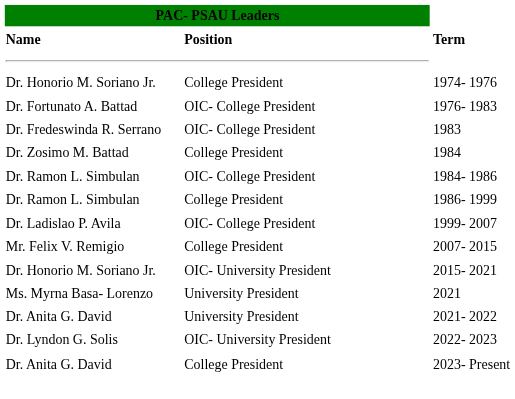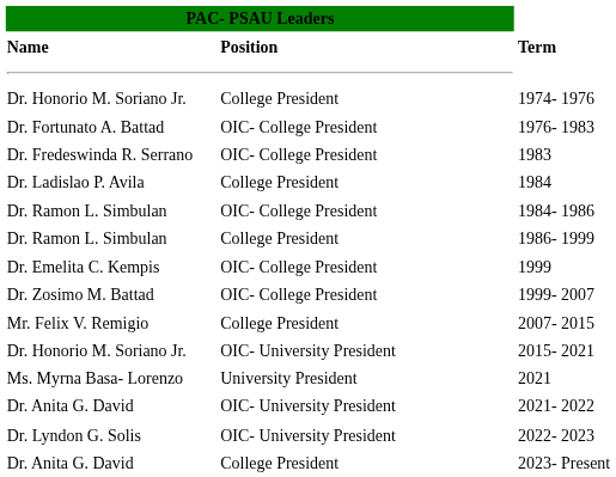 <table class="toccolours" style="float:right; margin-left:2em; font-size:90%; line-height:1.4em; width:580px;">
 <tr>
 <th colspan="2" style="text-align: center;background-color:green"><span><strong>PAC- PSAU Leaders</strong></span></th>
 </tr>
 <tr>
 <td scope="col" width="180"><strong>Name</strong></td>
 <td><strong>Position</strong></td>
 <td><strong>Term</strong></td>
 </tr>
 <tr>
 <td colspan="2"><hr></td>
 </tr>
 <tr>
 <td>Dr. Honorio M. Soriano Jr.</td>
 <td>College President</td>
 <td>1974- 1976</td>
 </tr>
 <tr>
 <td>Dr. Fortunato A. Battad</td>
 <td>OIC- College President</td>
 <td>1976- 1983</td>
 </tr>
 <tr>
 <td>Dr. Fredeswinda R. Serrano</td>
 <td>OIC- College President</td>
 <td>1983</td>
 </tr>
 <tr>
-<td>Dr. Zosimo M. Battad</td>
+<td>Dr. Ladislao P. Avila</td>
 <td>College President</td>
 <td>1984</td>
 </tr>
 <tr>
 <td>Dr. Ramon L. Simbulan</td>
 <td>OIC- College President</td>
 <td>1984- 1986</td>
 </tr>
 <tr>
 <td>Dr. Ramon L. Simbulan</td>
 <td>College President</td>
 <td>1986- 1999</td>
 </tr>
 <tr>
-<td>Dr. Ladislao P. Avila</td>
+<td>Dr. Emelita C. Kempis</td>
+<td>OIC- College President</td>
+<td>1999</td>
+</tr>
+<tr>
+<td>Dr. Zosimo M. Battad</td>
 <td>OIC- College President</td>
 <td>1999- 2007</td>
 </tr>
 <tr>
 <td>Mr. Felix V. Remigio</td>
 <td>College President</td>
 <td>2007- 2015</td>
 </tr>
 <tr>
 <td>Dr. Honorio M. Soriano Jr.</td>
 <td>OIC- University President</td>
 <td>2015- 2021</td>
 </tr>
 <tr>
 <td>Ms. Myrna Basa- Lorenzo</td>
 <td>University President</td>
 <td>2021</td>
 </tr>
 <tr>
 <td>Dr. Anita G. David</td>
-<td>University President</td>
+<td>OIC- University President</td>
 <td>2021- 2022</td>
 </tr>
 <tr>
 <td>Dr. Lyndon G. Solis</td>
 <td>OIC- University President</td>
 <td>2022- 2023</td>
 </tr>
 <tr>
 <td>Dr. Anita G. David</td>
 <td>College President</td>
 <td>2023- Present</td>
 </tr>
 </table>
